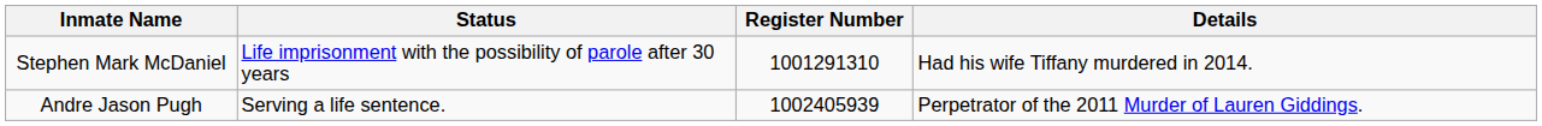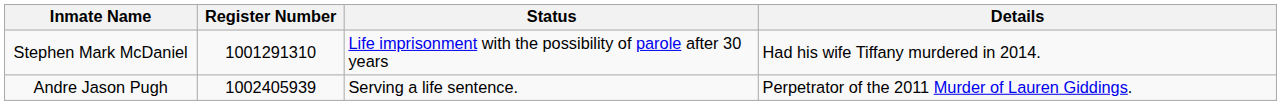 <table class="wikitable sortable">
 <tr>
 <th width=13%>Inmate Name</th>
+<th width=10%>Register Number</th>
 <th width=28%>Status</th>
-<th width=10%>Register Number</th>
 <th width=35%>Details</th>
 </tr>
 <tr>
 <td style="text-align:center;">Stephen Mark McDaniel</td>
+<td style="text-align:center;">1001291310</td>
 <td><a href='#'>Life imprisonment</a> with the possibility of <a href='#'>parole</a> after 30 years</td>
-<td style="text-align:center;">1001291310</td>
 <td>Had his wife Tiffany murdered in 2014.</td>
 </tr>
 <tr>
 <td style="text-align:center;">Andre Jason Pugh</td>
+<td style="text-align:center;">1002405939</td>
 <td>Serving a life sentence.</td>
-<td style="text-align:center;">1002405939</td>
 <td>Perpetrator of the 2011 <a href='#'>Murder of Lauren Giddings</a>.</td>
 </tr>
 </table>
